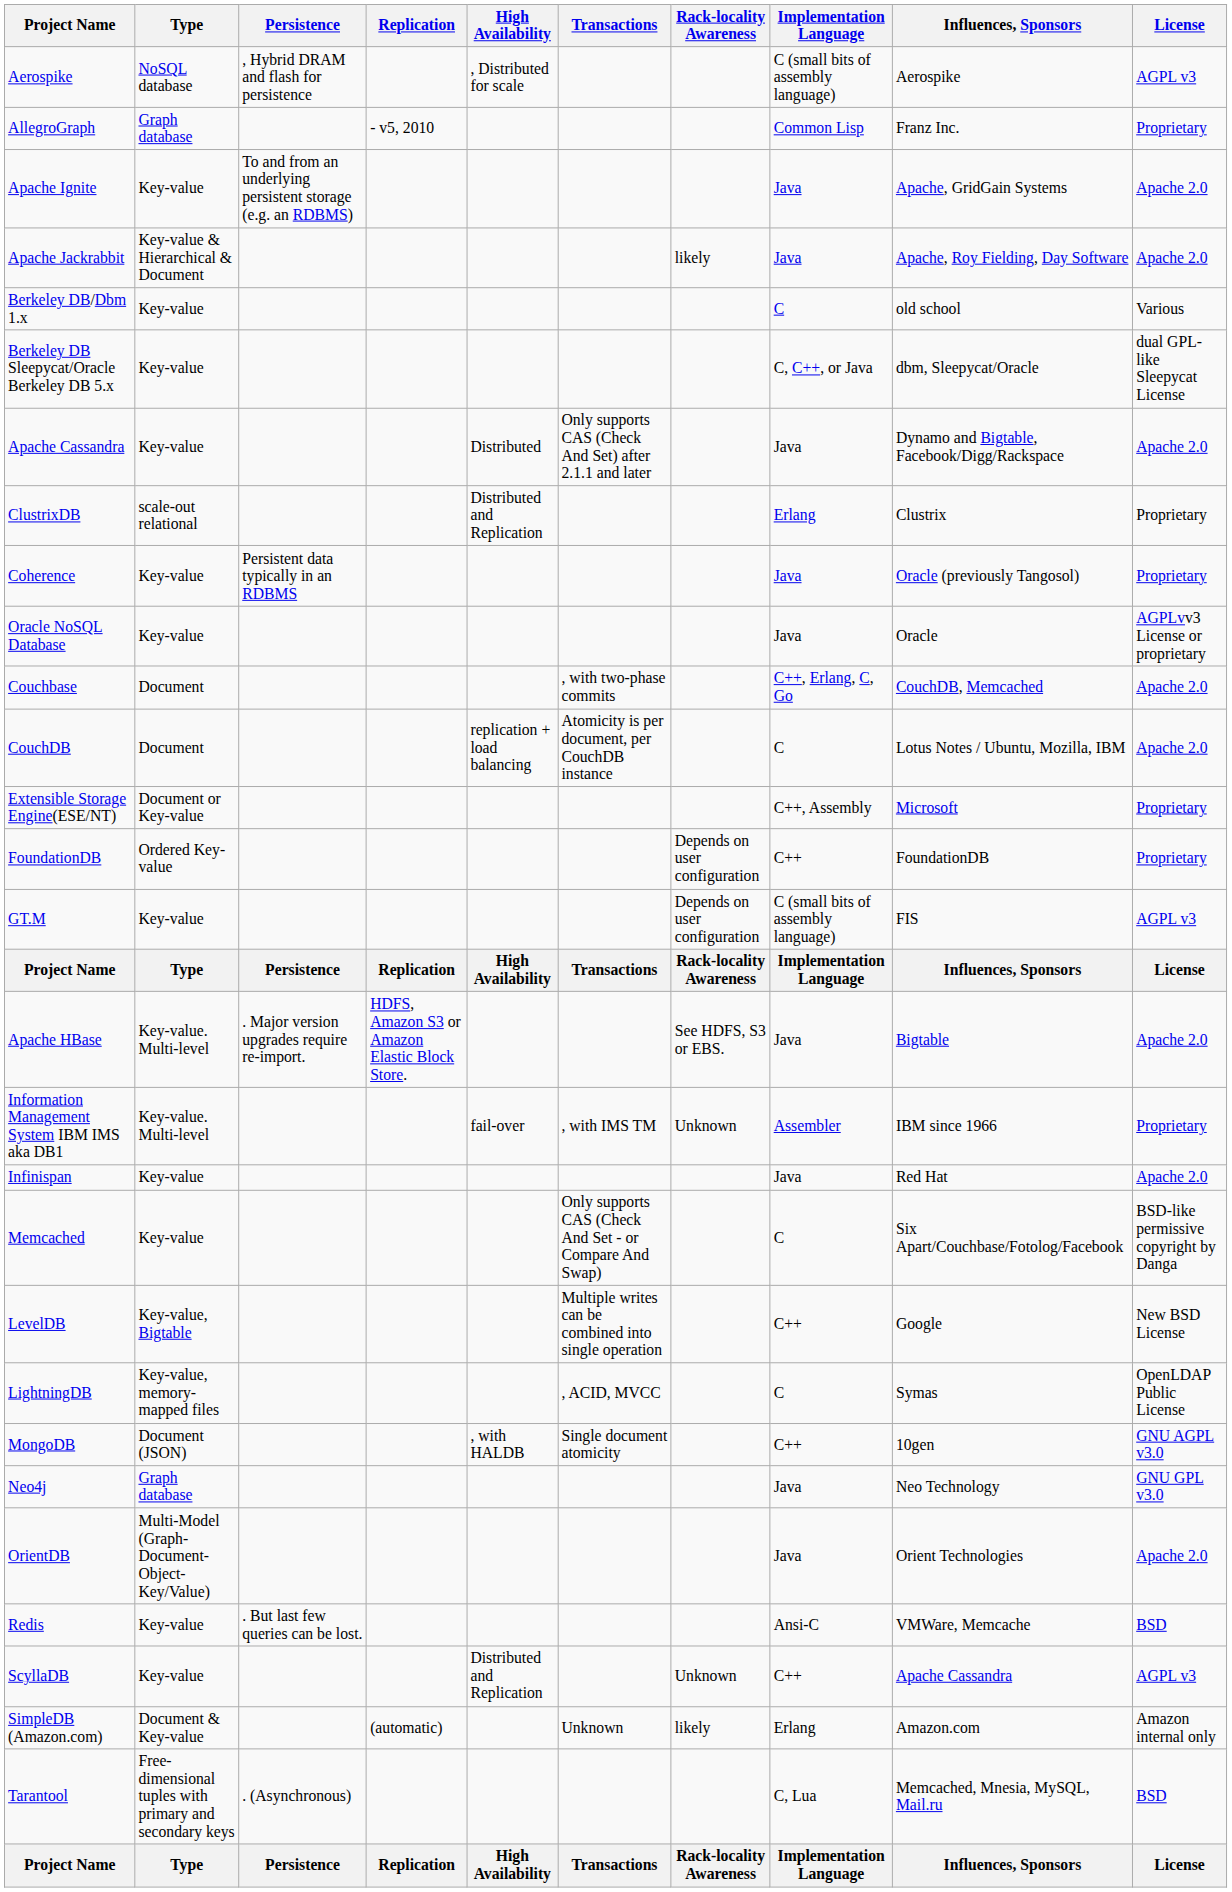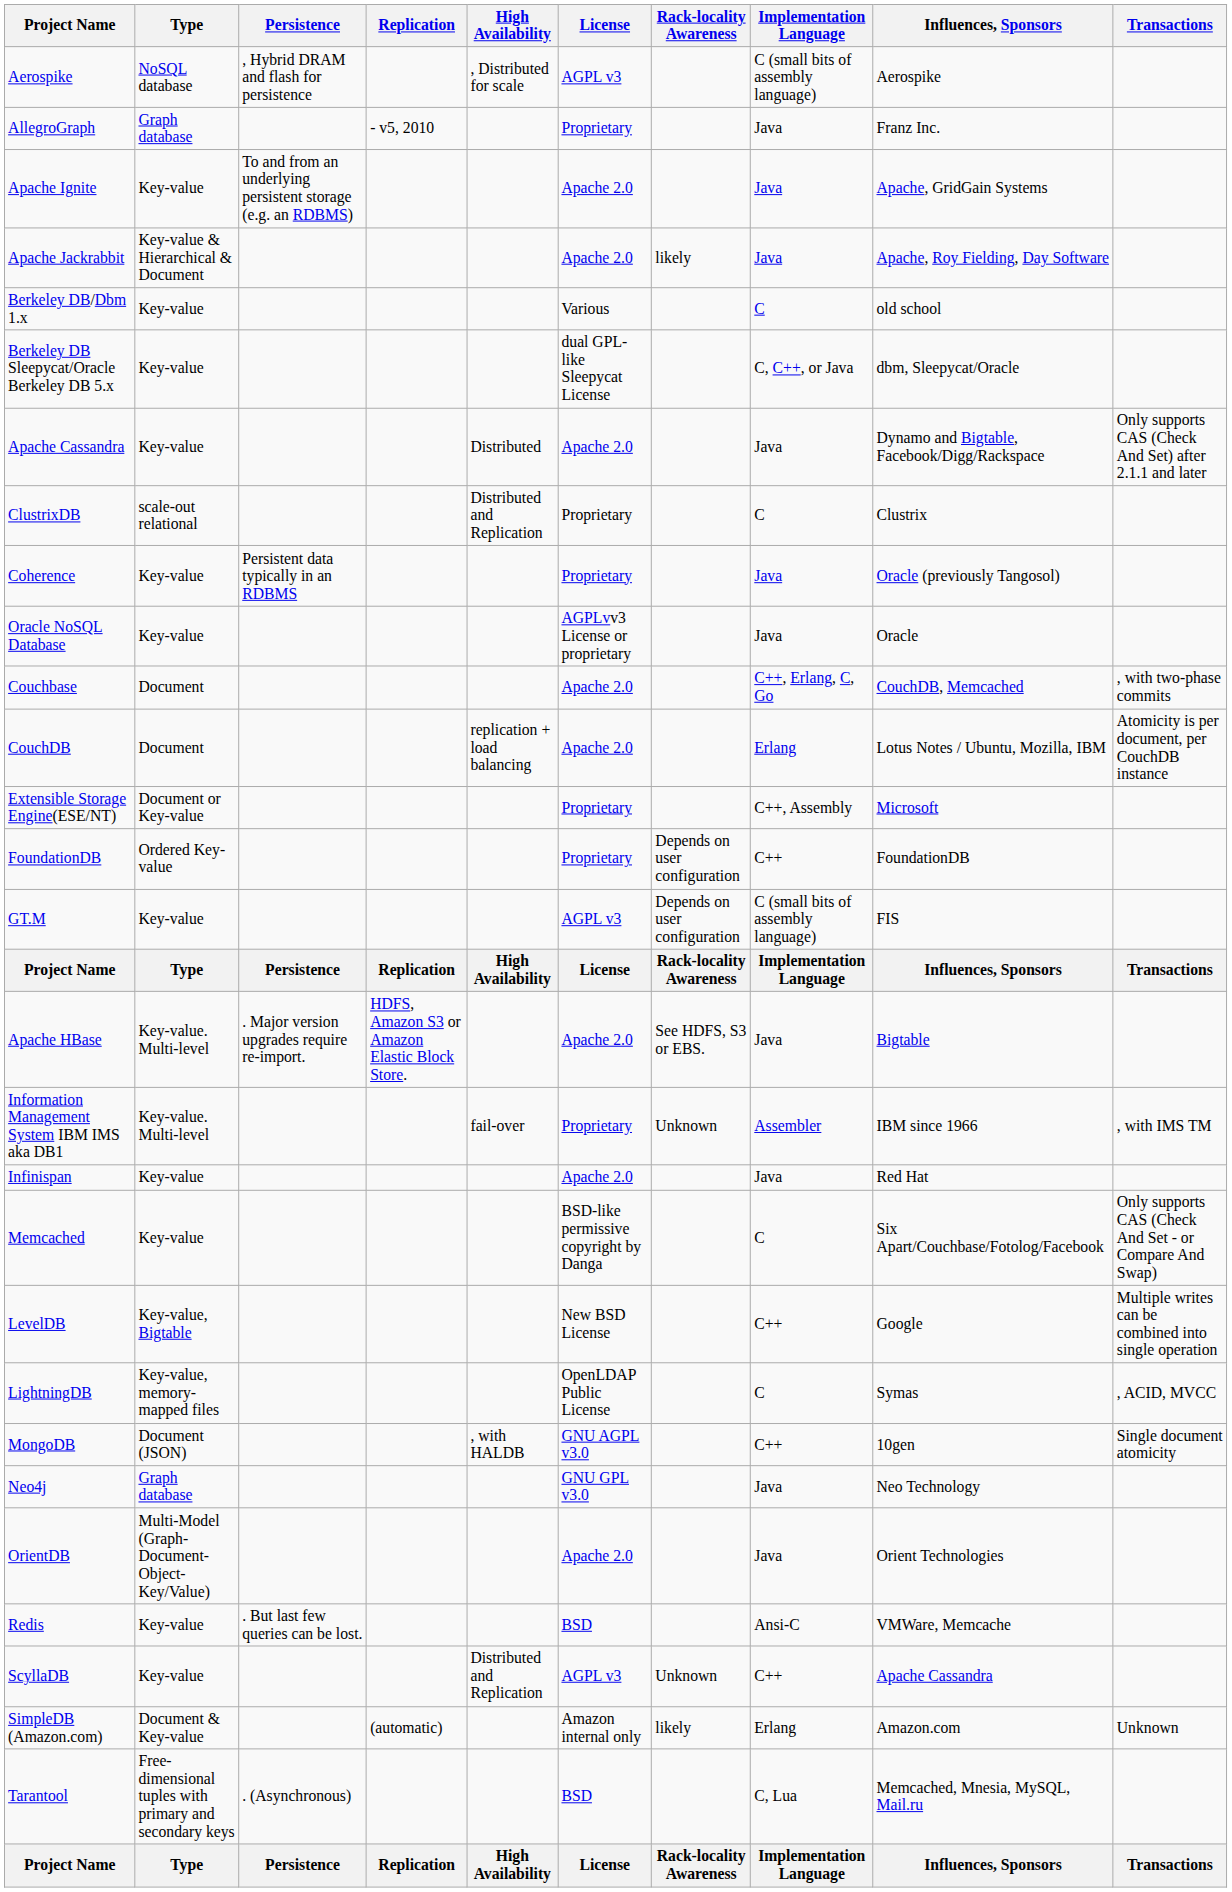 <table class="wikitable sortable sort-under">
 <tr>
 <th>Project Name</th>
 <th>Type</th>
 <th><a href='#'>Persistence</a></th>
 <th><a href='#'>Replication</a></th>
 <th><a href='#'>High Availability</a></th>
-<th><a href='#'>Transactions</a></th>
+<th><a href='#'>License</a></th>
 <th><a href='#'>Rack-locality Awareness</a></th>
 <th><a href='#'>Implementation Language</a></th>
 <th>Influences, <a href='#'>Sponsors</a></th>
-<th><a href='#'>License</a></th>
+<th><a href='#'>Transactions</a></th>
 </tr>
 <tr>
 <td><a href='#'>Aerospike</a></td>
 <td><a href='#'>NoSQL</a> database</td>
 <td>, Hybrid DRAM and flash for persistence</td>
 <td></td>
 <td>, Distributed for scale</td>
-<td></td>
+<td><a href='#'>AGPL v3</a></td>
 <td></td>
 <td>C (small bits of assembly language)</td>
 <td>Aerospike</td>
-<td><a href='#'>AGPL v3</a></td>
+<td></td>
 </tr>
 <tr>
 <td><a href='#'>AllegroGraph</a></td>
 <td><a href='#'>Graph database</a></td>
 <td></td>
 <td> - v5, 2010</td>
 <td></td>
+<td><a href='#'>Proprietary</a></td>
 <td></td>
+<td>Java</td>
+<td>Franz Inc.</td>
 <td></td>
-<td><a href='#'>Common Lisp</a></td>
-<td>Franz Inc.</td>
-<td><a href='#'>Proprietary</a></td>
 </tr>
 <tr>
 <td><a href='#'>Apache Ignite</a></td>
 <td>Key-value</td>
 <td>To and from an underlying persistent storage (e.g. an <a href='#'>RDBMS</a>)</td>
 <td></td>
 <td></td>
-<td></td>
+<td><a href='#'>Apache 2.0</a></td>
 <td></td>
 <td><a href='#'>Java</a></td>
 <td><a href='#'>Apache</a>, GridGain Systems</td>
-<td><a href='#'>Apache 2.0</a></td>
+<td></td>
 </tr>
 <tr>
 <td><a href='#'>Apache Jackrabbit</a></td>
 <td>Key-value & Hierarchical & Document</td>
 <td></td>
 <td></td>
 <td></td>
-<td></td>
+<td><a href='#'>Apache 2.0</a></td>
 <td>likely</td>
 <td><a href='#'>Java</a></td>
 <td><a href='#'>Apache</a>, <a href='#'>Roy Fielding</a>, <a href='#'>Day Software</a></td>
-<td><a href='#'>Apache 2.0</a></td>
+<td></td>
 </tr>
 <tr>
 <td><a href='#'>Berkeley DB</a>/<a href='#'>Dbm</a> 1.x</td>
 <td>Key-value</td>
 <td></td>
 <td></td>
 <td></td>
-<td></td>
+<td>Various</td>
 <td></td>
 <td><a href='#'>C</a></td>
 <td>old school</td>
-<td>Various</td>
+<td></td>
 </tr>
 <tr>
 <td><a href='#'>Berkeley DB</a> Sleepycat/Oracle Berkeley DB 5.x</td>
 <td>Key-value</td>
 <td></td>
 <td></td>
 <td></td>
-<td></td>
+<td>dual GPL-like Sleepycat License</td>
 <td></td>
 <td>C, <a href='#'>C++</a>, or Java</td>
 <td>dbm, Sleepycat/Oracle</td>
-<td>dual GPL-like Sleepycat License</td>
+<td></td>
 </tr>
 <tr>
 <td><a href='#'>Apache Cassandra</a></td>
 <td>Key-value</td>
 <td></td>
 <td></td>
 <td>Distributed</td>
-<td> Only supports CAS (Check And Set) after 2.1.1 and later</td>
+<td><a href='#'>Apache 2.0</a></td>
 <td></td>
 <td>Java</td>
 <td>Dynamo and <a href='#'>Bigtable</a>, Facebook/Digg/Rackspace</td>
-<td><a href='#'>Apache 2.0</a></td>
+<td> Only supports CAS (Check And Set) after 2.1.1 and later</td>
 </tr>
 <tr>
 <td><a href='#'> ClustrixDB</a></td>
 <td>scale-out relational</td>
 <td></td>
 <td></td>
 <td>Distributed and Replication</td>
+<td>Proprietary</td>
 <td></td>
+<td>C</td>
+<td>Clustrix</td>
 <td></td>
-<td><a href='#'>Erlang</a></td>
-<td>Clustrix</td>
-<td>Proprietary</td>
 </tr>
 <tr>
 <td><a href='#'>Coherence</a></td>
 <td>Key-value</td>
 <td>Persistent data typically in an <a href='#'>RDBMS</a></td>
 <td></td>
 <td></td>
-<td></td>
+<td><a href='#'>Proprietary</a></td>
 <td></td>
 <td><a href='#'>Java</a></td>
 <td><a href='#'>Oracle</a> (previously Tangosol)</td>
-<td><a href='#'>Proprietary</a></td>
+<td></td>
 </tr>
 <tr>
 <td><a href='#'>Oracle NoSQL Database</a></td>
 <td>Key-value</td>
 <td></td>
 <td></td>
 <td></td>
-<td></td>
+<td><a href='#'>AGPLv</a>v3 License or proprietary</td>
 <td></td>
 <td>Java</td>
 <td>Oracle</td>
-<td><a href='#'>AGPLv</a>v3 License or proprietary</td>
+<td></td>
 </tr>
 <tr>
 <td><a href='#'>Couchbase</a></td>
 <td>Document</td>
 <td></td>
 <td></td>
 <td></td>
-<td>, with two-phase commits</td>
+<td><a href='#'>Apache 2.0</a></td>
 <td></td>
 <td><a href='#'>C++</a>, <a href='#'>Erlang</a>, <a href='#'>C</a>, <a href='#'>Go</a></td>
 <td><a href='#'>CouchDB</a>, <a href='#'>Memcached</a></td>
-<td><a href='#'>Apache 2.0</a></td>
+<td>, with two-phase commits</td>
 </tr>
 <tr>
 <td><a href='#'>CouchDB</a></td>
 <td>Document</td>
 <td></td>
 <td></td>
 <td>replication + load balancing</td>
+<td><a href='#'>Apache 2.0</a></td>
+<td></td>
+<td><a href='#'>Erlang</a></td>
+<td>Lotus Notes / Ubuntu, Mozilla, IBM</td>
 <td>Atomicity is per document, per CouchDB instance</td>
-<td></td>
-<td>C</td>
-<td>Lotus Notes / Ubuntu, Mozilla, IBM</td>
-<td><a href='#'>Apache 2.0</a></td>
 </tr>
 <tr>
 <td><a href='#'>Extensible Storage Engine</a>(ESE/NT)</td>
 <td>Document or Key-value</td>
 <td></td>
 <td></td>
 <td></td>
-<td></td>
+<td><a href='#'>Proprietary</a></td>
 <td></td>
 <td>C++, Assembly</td>
 <td><a href='#'>Microsoft</a></td>
-<td><a href='#'>Proprietary</a></td>
+<td></td>
 </tr>
 <tr>
 <td><a href='#'>FoundationDB</a></td>
 <td>Ordered Key-value</td>
 <td></td>
 <td></td>
 <td></td>
-<td></td>
+<td><a href='#'>Proprietary</a></td>
 <td>Depends on user configuration</td>
 <td>C++</td>
 <td>FoundationDB</td>
-<td><a href='#'>Proprietary</a></td>
+<td></td>
 </tr>
 <tr>
 <td><a href='#'>GT.M</a></td>
 <td>Key-value</td>
 <td></td>
 <td></td>
 <td></td>
-<td></td>
+<td><a href='#'>AGPL v3</a></td>
 <td>Depends on user configuration</td>
 <td>C (small bits of assembly language)</td>
 <td>FIS</td>
-<td><a href='#'>AGPL v3</a></td>
+<td></td>
 </tr>
 <tr>
 <th>Project Name</th>
 <th>Type</th>
 <th>Persistence</th>
 <th>Replication</th>
 <th>High Availability</th>
-<th>Transactions</th>
+<th>License</th>
 <th>Rack-locality Awareness</th>
 <th>Implementation Language</th>
 <th>Influences, Sponsors</th>
-<th>License</th>
+<th>Transactions</th>
 </tr>
 <tr>
 <td><a href='#'>Apache HBase</a></td>
 <td>Key-value. Multi-level</td>
 <td>. Major version upgrades require re-import.</td>
 <td> <a href='#'>HDFS</a>, <a href='#'>Amazon S3</a> or <a href='#'>Amazon Elastic Block Store</a>.</td>
 <td></td>
-<td></td>
+<td><a href='#'>Apache 2.0</a></td>
 <td>See HDFS, S3 or EBS.</td>
 <td>Java</td>
 <td><a href='#'>Bigtable</a></td>
-<td><a href='#'>Apache 2.0</a></td>
+<td></td>
 </tr>
 <tr>
 <td><a href='#'>Information Management System</a> IBM IMS aka DB1</td>
 <td>Key-value. Multi-level</td>
 <td></td>
 <td></td>
 <td>fail-over</td>
-<td>, with IMS TM</td>
+<td><a href='#'>Proprietary</a></td>
 <td>Unknown</td>
 <td><a href='#'>Assembler</a></td>
 <td>IBM since 1966</td>
-<td><a href='#'>Proprietary</a></td>
+<td>, with IMS TM</td>
 </tr>
 <tr>
 <td><a href='#'>Infinispan</a></td>
 <td>Key-value</td>
 <td></td>
 <td></td>
 <td></td>
-<td></td>
+<td><a href='#'>Apache 2.0</a></td>
 <td></td>
 <td>Java</td>
 <td>Red Hat</td>
-<td><a href='#'>Apache 2.0</a></td>
+<td></td>
 </tr>
 <tr>
 <td><a href='#'>Memcached</a></td>
 <td>Key-value</td>
 <td></td>
 <td></td>
 <td></td>
-<td> Only supports CAS (Check And Set - or Compare And Swap)</td>
+<td>BSD-like permissive copyright by Danga</td>
 <td></td>
 <td>C</td>
 <td>Six Apart/Couchbase/Fotolog/Facebook</td>
-<td>BSD-like permissive copyright by Danga</td>
+<td> Only supports CAS (Check And Set - or Compare And Swap)</td>
 </tr>
 <tr>
 <td><a href='#'>LevelDB</a></td>
 <td>Key-value, <a href='#'>Bigtable</a></td>
 <td></td>
 <td></td>
 <td></td>
-<td> Multiple writes can be combined into single operation</td>
+<td>New BSD License</td>
 <td></td>
 <td>C++</td>
 <td>Google</td>
-<td>New BSD License</td>
+<td> Multiple writes can be combined into single operation</td>
 </tr>
 <tr>
 <td><a href='#'>LightningDB</a></td>
 <td>Key-value, memory-mapped files</td>
 <td></td>
 <td></td>
 <td></td>
-<td>, ACID, MVCC</td>
+<td>OpenLDAP Public License</td>
 <td></td>
 <td>C</td>
 <td>Symas</td>
-<td>OpenLDAP Public License</td>
+<td>, ACID, MVCC</td>
 </tr>
 <tr>
 <td><a href='#'>MongoDB</a></td>
 <td>Document (JSON)</td>
 <td></td>
 <td></td>
 <td>, with HALDB</td>
-<td> Single document atomicity</td>
+<td><a href='#'>GNU AGPL v3.0</a></td>
 <td></td>
 <td>C++</td>
 <td>10gen</td>
-<td><a href='#'>GNU AGPL v3.0</a></td>
+<td> Single document atomicity</td>
 </tr>
 <tr>
 <td><a href='#'>Neo4j</a></td>
 <td><a href='#'>Graph database</a></td>
 <td></td>
 <td></td>
 <td></td>
-<td></td>
+<td><a href='#'>GNU GPL v3.0</a></td>
 <td></td>
 <td>Java</td>
 <td>Neo Technology</td>
-<td><a href='#'>GNU GPL v3.0</a></td>
+<td></td>
 </tr>
 <tr>
 <td><a href='#'>OrientDB</a></td>
 <td>Multi-Model (Graph-Document-Object-Key/Value)</td>
 <td></td>
 <td></td>
 <td></td>
-<td></td>
+<td><a href='#'>Apache 2.0</a></td>
 <td></td>
 <td>Java</td>
 <td>Orient Technologies</td>
-<td><a href='#'>Apache 2.0</a></td>
+<td></td>
 </tr>
 <tr>
 <td><a href='#'>Redis</a></td>
 <td>Key-value</td>
 <td>. But last few queries can be lost.</td>
 <td></td>
 <td></td>
-<td></td>
+<td><a href='#'>BSD</a></td>
 <td></td>
 <td>Ansi-C</td>
 <td>VMWare, Memcache</td>
-<td><a href='#'>BSD</a></td>
+<td></td>
 </tr>
 <tr>
 <td><a href='#'>ScyllaDB</a></td>
 <td>Key-value</td>
 <td></td>
 <td></td>
 <td>Distributed and Replication</td>
-<td></td>
+<td><a href='#'>AGPL v3</a></td>
 <td>Unknown</td>
 <td>C++</td>
 <td><a href='#'>Apache Cassandra</a></td>
-<td><a href='#'>AGPL v3</a></td>
+<td></td>
 </tr>
 <tr>
 <td><a href='#'>SimpleDB</a> (Amazon.com)</td>
 <td>Document & Key-value</td>
 <td></td>
 <td> (automatic)</td>
 <td></td>
-<td>Unknown</td>
+<td>Amazon internal only</td>
 <td>likely</td>
 <td>Erlang</td>
 <td>Amazon.com</td>
-<td>Amazon internal only</td>
+<td>Unknown</td>
 </tr>
 <tr>
 <td><a href='#'>Tarantool</a></td>
 <td>Free-dimensional tuples with primary and secondary keys</td>
 <td>. (Asynchronous)</td>
 <td></td>
 <td></td>
-<td></td>
+<td><a href='#'>BSD</a></td>
 <td></td>
 <td>C, Lua</td>
 <td>Memcached, Mnesia, MySQL, <a href='#'>Mail.ru</a></td>
-<td><a href='#'>BSD</a></td>
+<td></td>
 </tr>
 <tr>
 <th>Project Name</th>
 <th>Type</th>
 <th>Persistence</th>
 <th>Replication</th>
 <th>High Availability</th>
-<th>Transactions</th>
+<th>License</th>
 <th>Rack-locality Awareness</th>
 <th>Implementation Language</th>
 <th>Influences, Sponsors</th>
-<th>License</th>
+<th>Transactions</th>
 </tr>
 </table>
